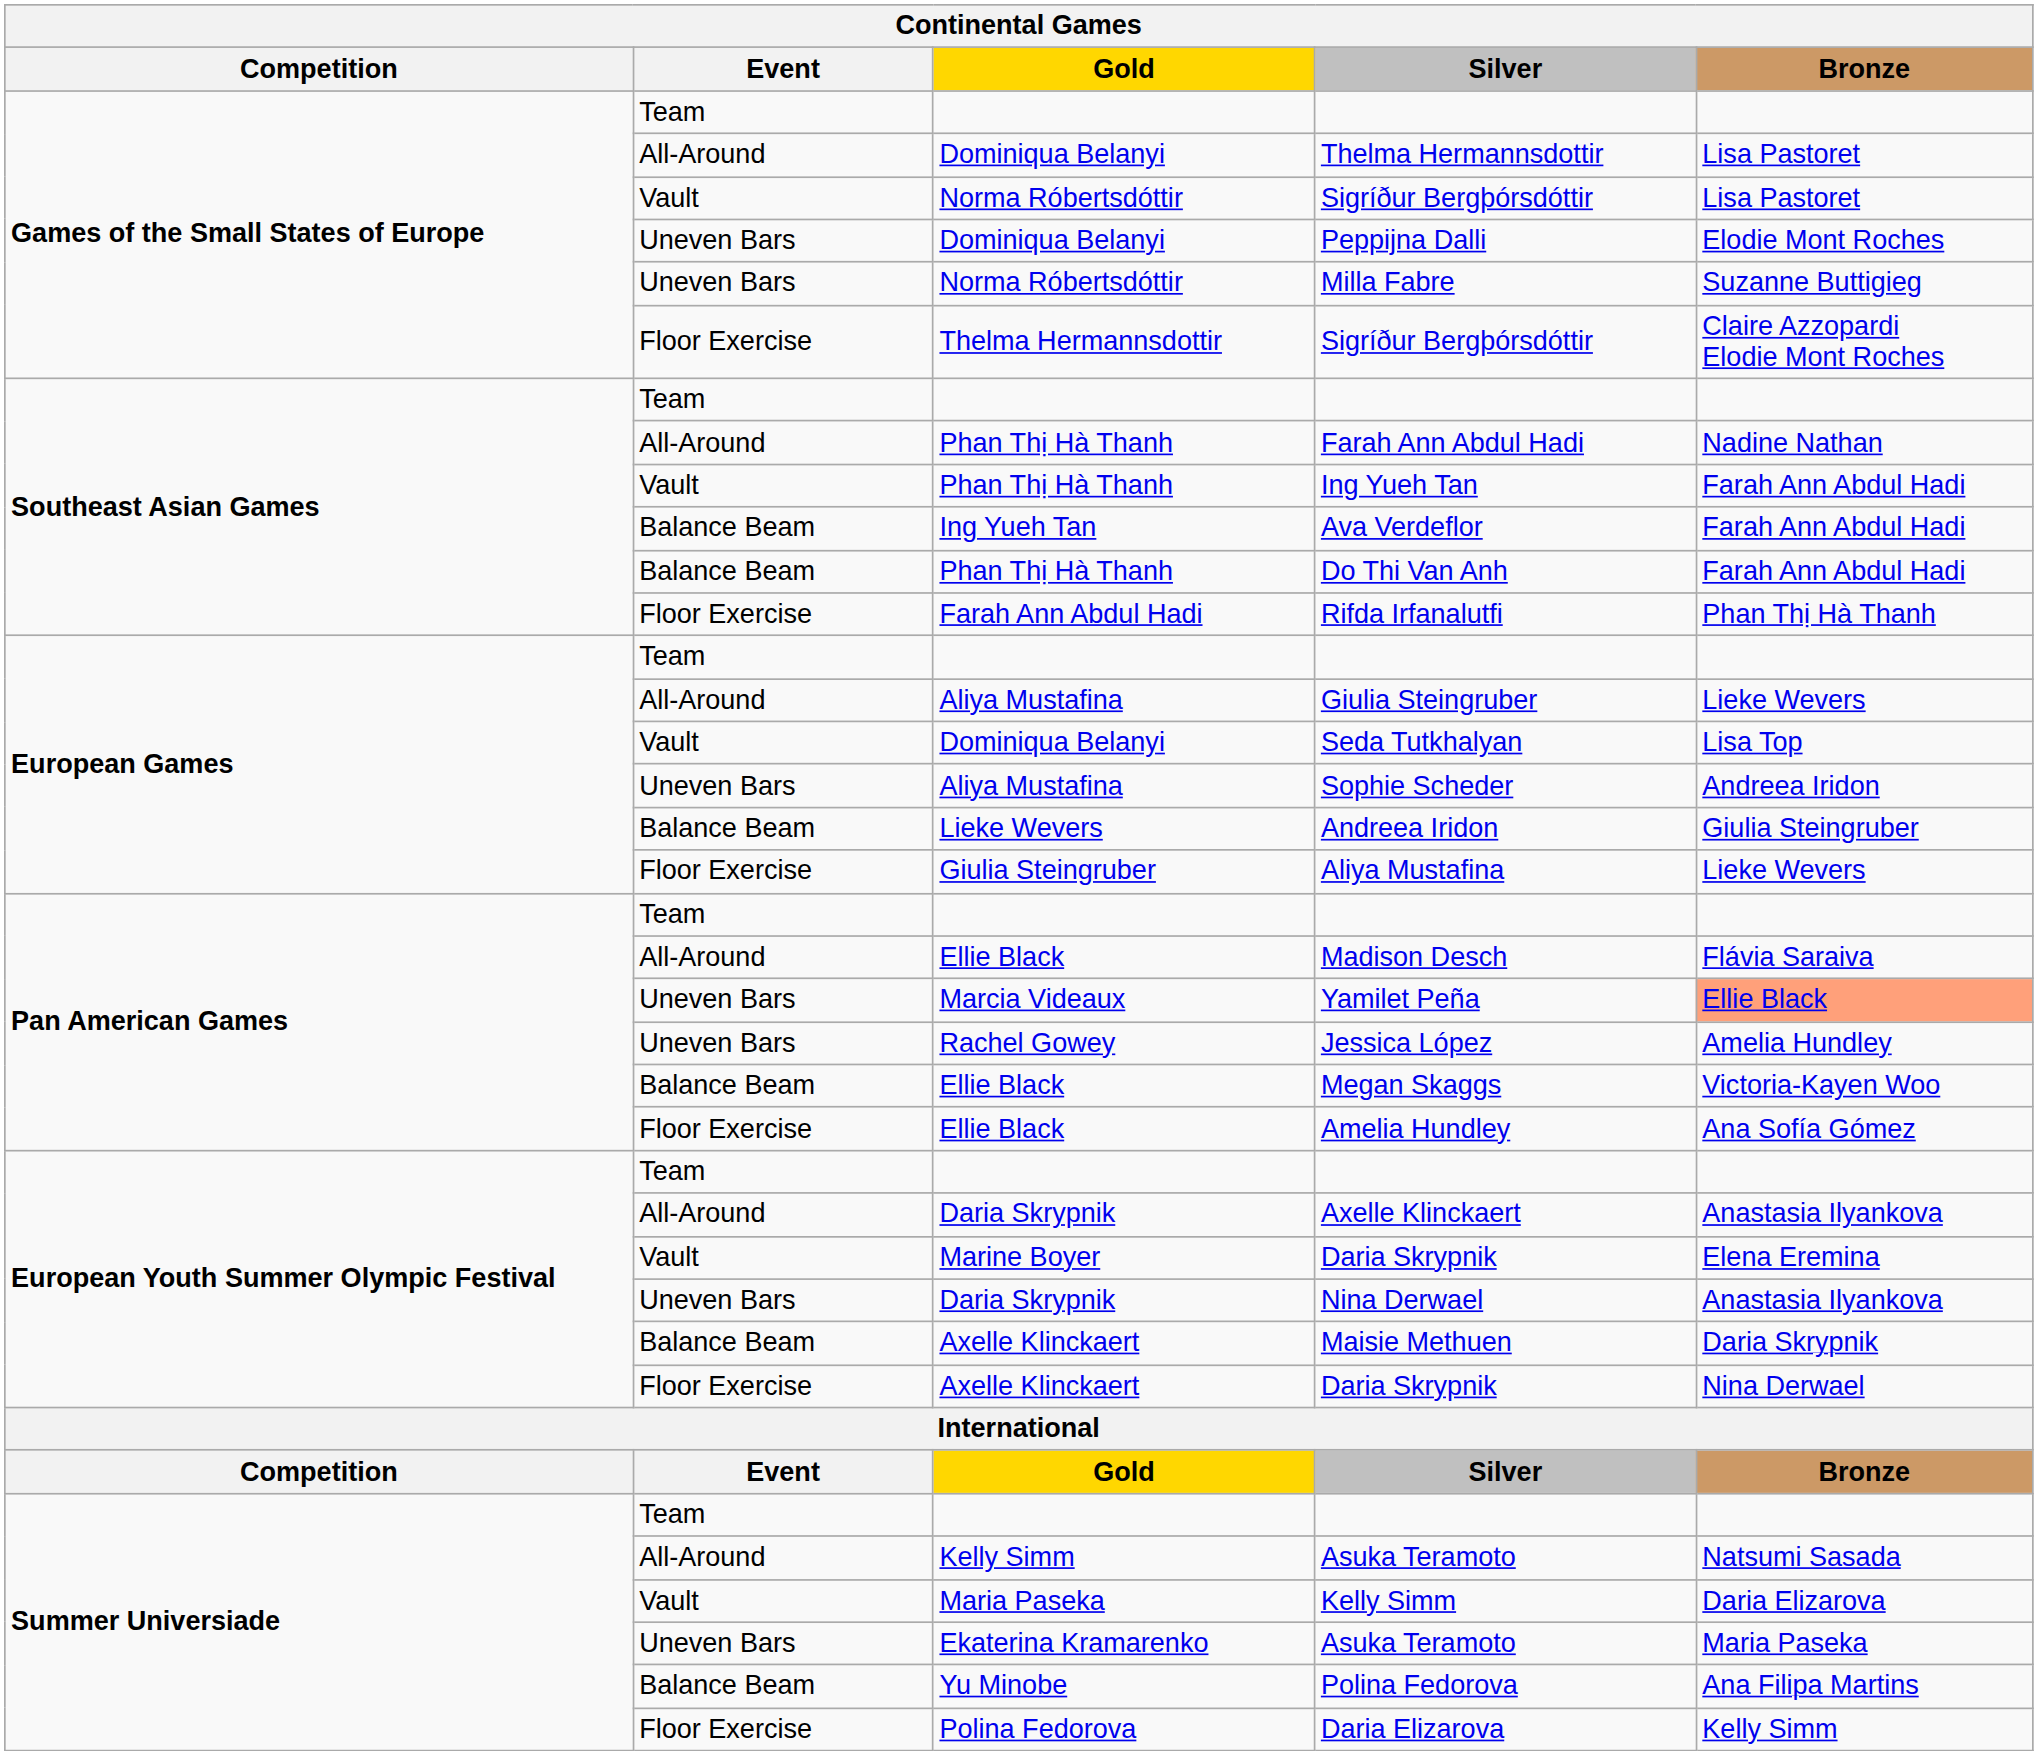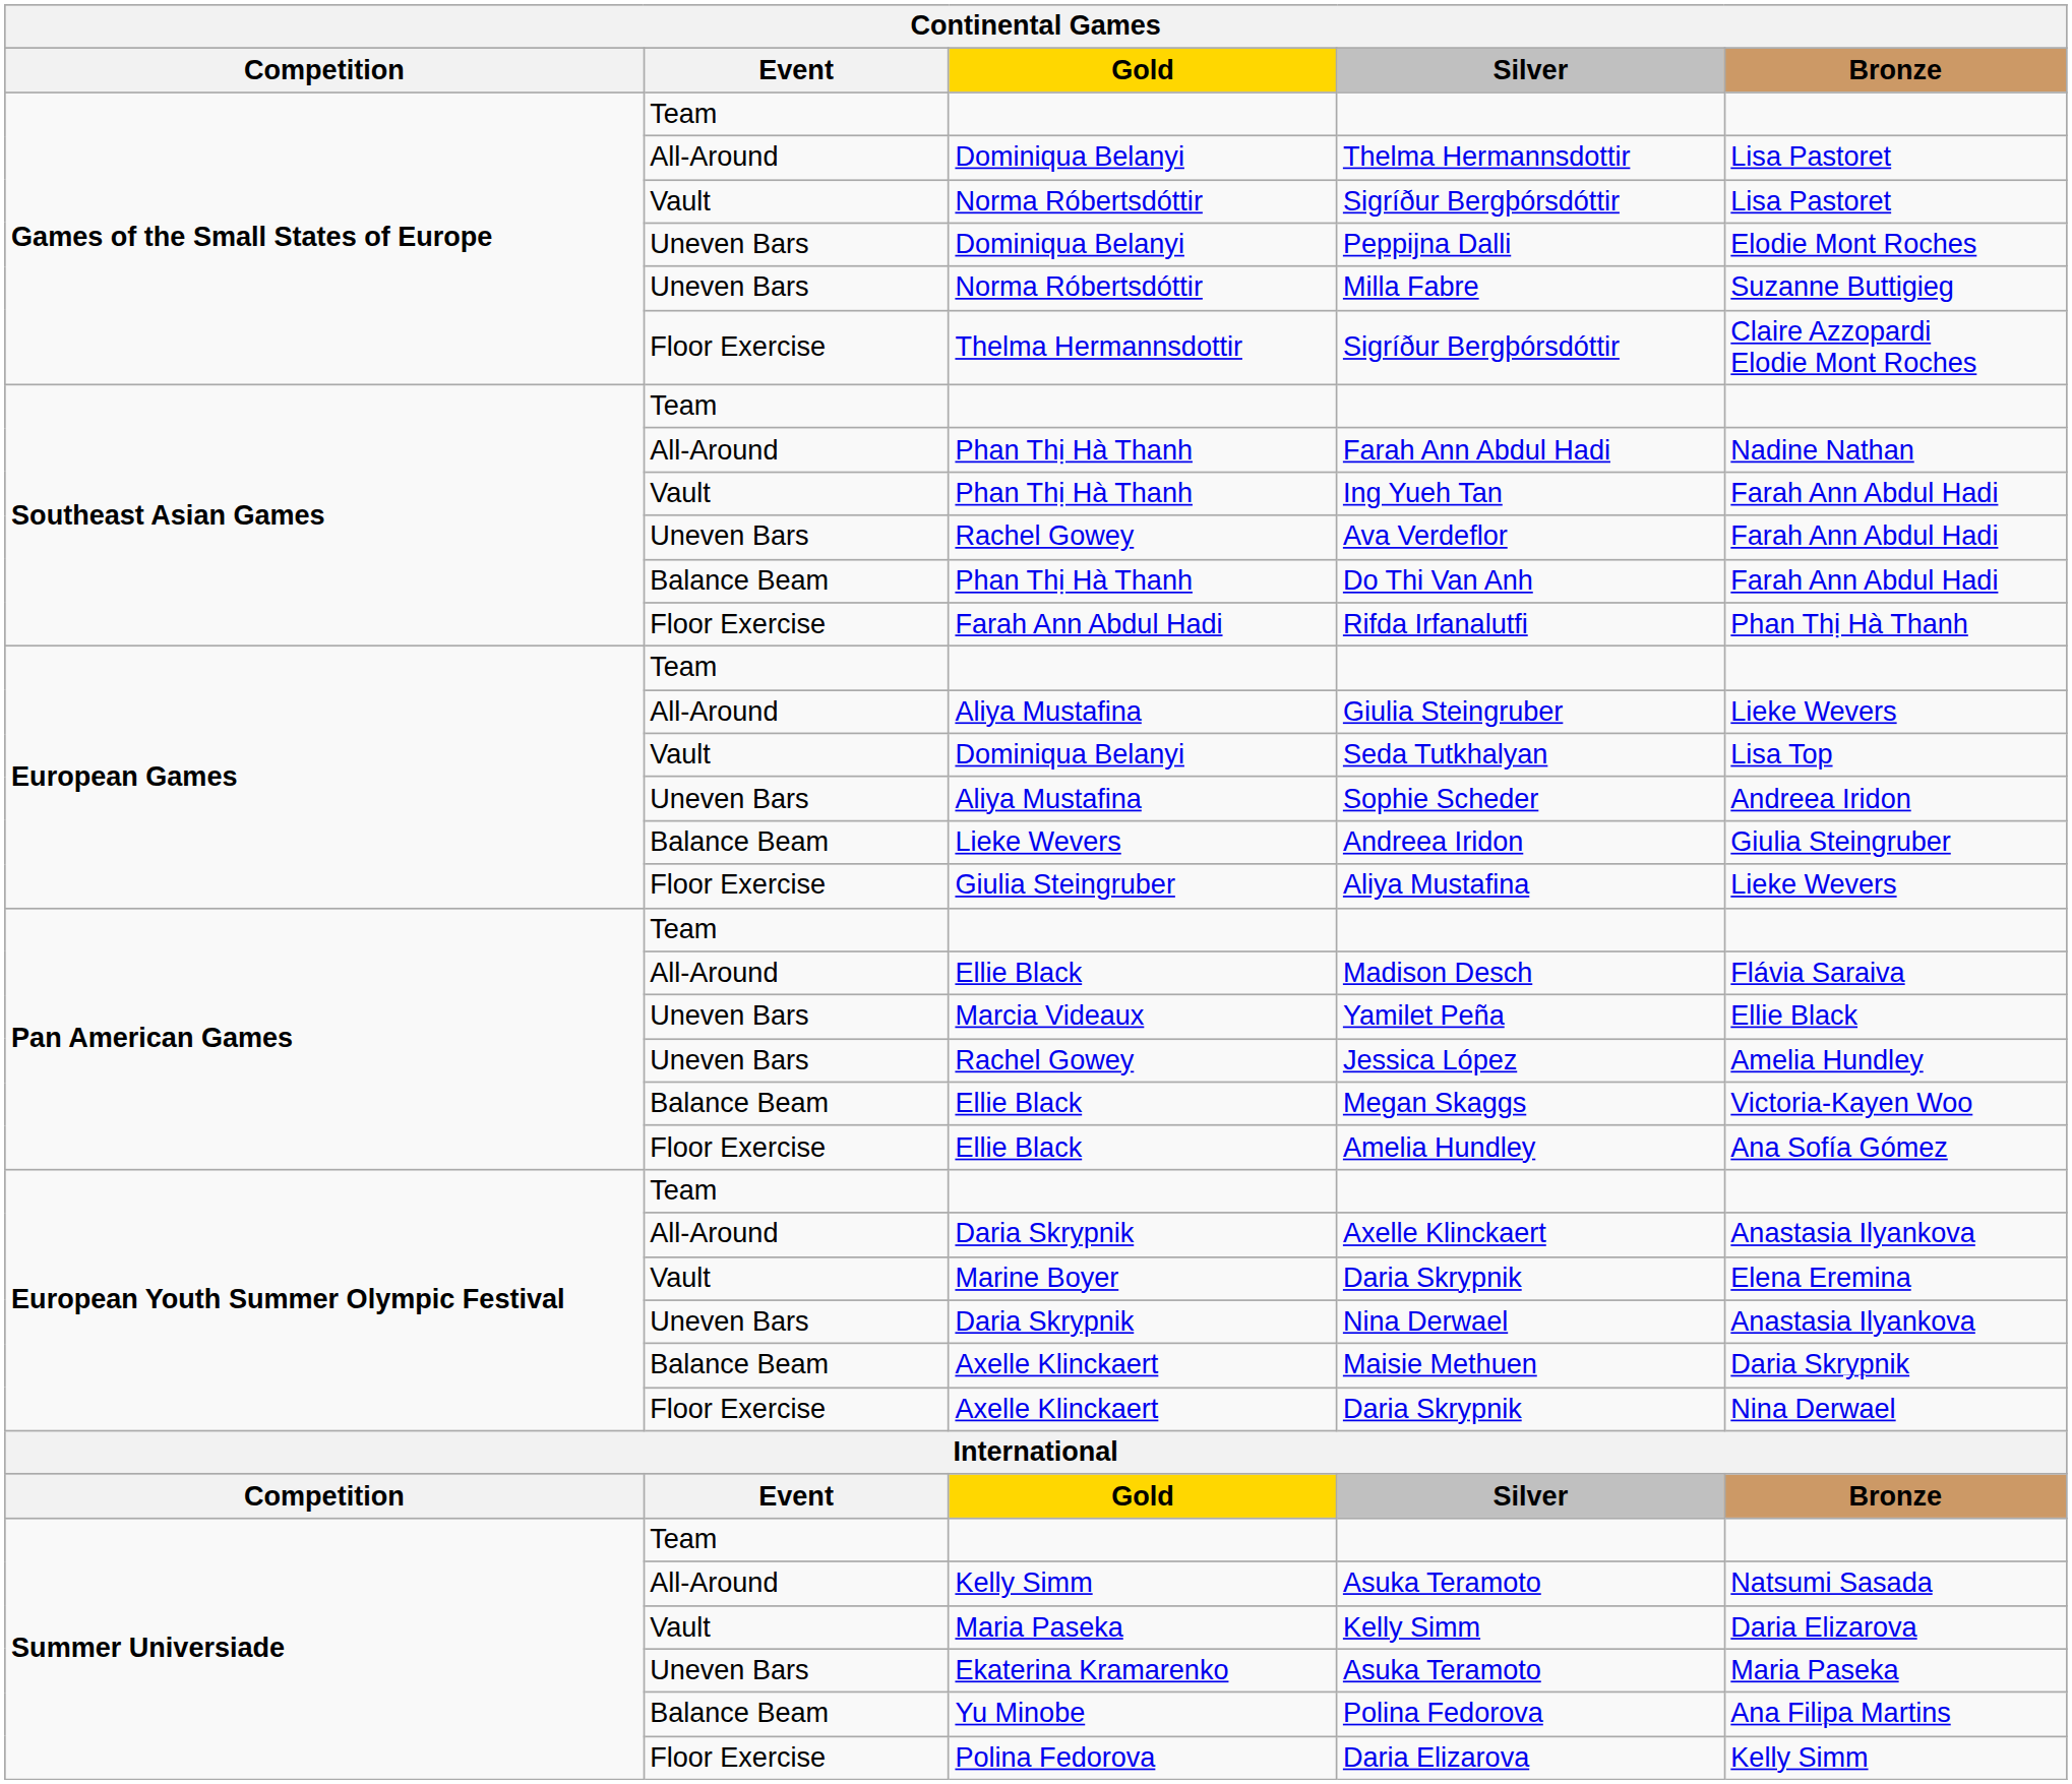 <table class="wikitable" style="width:95%;">
 <tr>
 <th colspan=5>Continental Games</th>
 </tr>
 <tr>
 <th style="text-align:center; width:11%;">Competition</th>
 <th style="text-align:center; width:4%;">Event</th>
 <td style="text-align:center; width:5%; background:gold;"><strong>Gold</strong></td>
 <td style="text-align:center; width:5%; background:silver;"><strong>Silver</strong></td>
 <td style="text-align:center; width:5%; background:#c96;"><strong>Bronze</strong></td>
 </tr>
 <tr>
 <td rowspan=6><strong>Games of the Small States of Europe</strong></td>
 <td>Team</td>
 <td></td>
 <td></td>
 <td></td>
 </tr>
 <tr>
 <td>All-Around</td>
 <td> <a href='#'>Dominiqua Belanyi</a></td>
 <td> <a href='#'>Thelma Hermannsdottir</a></td>
 <td> <a href='#'>Lisa Pastoret</a></td>
 </tr>
 <tr>
 <td>Vault</td>
 <td> <a href='#'>Norma Róbertsdóttir</a></td>
 <td> <a href='#'>Sigríður Bergþórsdóttir</a></td>
 <td> <a href='#'>Lisa Pastoret</a></td>
 </tr>
 <tr>
 <td>Uneven Bars</td>
 <td> <a href='#'>Dominiqua Belanyi</a></td>
 <td> <a href='#'>Peppijna Dalli</a></td>
 <td> <a href='#'>Elodie Mont Roches</a></td>
 </tr>
 <tr>
 <td>Uneven Bars</td>
 <td> <a href='#'>Norma Róbertsdóttir</a></td>
 <td> <a href='#'>Milla Fabre</a></td>
 <td> <a href='#'>Suzanne Buttigieg</a></td>
 </tr>
 <tr>
 <td>Floor Exercise</td>
 <td> <a href='#'>Thelma Hermannsdottir</a></td>
 <td> <a href='#'>Sigríður Bergþórsdóttir</a></td>
 <td> <a href='#'>Claire Azzopardi</a><br> <a href='#'>Elodie Mont Roches</a></td>
 </tr>
 <tr>
 <td rowspan=6><strong>Southeast Asian Games</strong></td>
 <td>Team</td>
 <td></td>
 <td></td>
 <td></td>
 </tr>
 <tr>
 <td>All-Around</td>
 <td> <a href='#'>Phan Thị Hà Thanh</a></td>
 <td> <a href='#'>Farah Ann Abdul Hadi</a></td>
 <td> <a href='#'>Nadine Nathan</a></td>
 </tr>
 <tr>
 <td>Vault</td>
 <td> <a href='#'>Phan Thị Hà Thanh</a></td>
 <td> <a href='#'>Ing Yueh Tan</a></td>
 <td> <a href='#'>Farah Ann Abdul Hadi</a></td>
 </tr>
 <tr>
-<td>Balance Beam</td>
-<td> <a href='#'>Ing Yueh Tan</a></td>
+<td>Uneven Bars</td>
+<td> <a href='#'>Rachel Gowey</a></td>
 <td> <a href='#'>Ava Verdeflor</a></td>
 <td> <a href='#'>Farah Ann Abdul Hadi</a></td>
 </tr>
 <tr>
 <td>Balance Beam</td>
 <td> <a href='#'>Phan Thị Hà Thanh</a></td>
 <td> <a href='#'>Do Thi Van Anh</a></td>
 <td> <a href='#'>Farah Ann Abdul Hadi</a></td>
 </tr>
 <tr>
 <td>Floor Exercise</td>
 <td> <a href='#'>Farah Ann Abdul Hadi</a></td>
 <td> <a href='#'>Rifda Irfanalutfi</a></td>
 <td> <a href='#'>Phan Thị Hà Thanh</a></td>
 </tr>
 <tr>
 <td rowspan=6><strong>European Games</strong></td>
 <td>Team</td>
 <td></td>
 <td></td>
 <td></td>
 </tr>
 <tr>
 <td>All-Around</td>
 <td> <a href='#'>Aliya Mustafina</a></td>
 <td> <a href='#'>Giulia Steingruber</a></td>
 <td> <a href='#'>Lieke Wevers</a></td>
 </tr>
 <tr>
 <td>Vault</td>
 <td> <a href='#'>Dominiqua Belanyi</a></td>
 <td> <a href='#'>Seda Tutkhalyan</a></td>
 <td> <a href='#'>Lisa Top</a></td>
 </tr>
 <tr>
 <td>Uneven Bars</td>
 <td> <a href='#'>Aliya Mustafina</a></td>
 <td> <a href='#'>Sophie Scheder</a></td>
 <td> <a href='#'>Andreea Iridon</a></td>
 </tr>
 <tr>
 <td>Balance Beam</td>
 <td> <a href='#'>Lieke Wevers</a></td>
 <td> <a href='#'>Andreea Iridon</a></td>
 <td> <a href='#'>Giulia Steingruber</a></td>
 </tr>
 <tr>
 <td>Floor Exercise</td>
 <td> <a href='#'>Giulia Steingruber</a></td>
 <td> <a href='#'>Aliya Mustafina</a></td>
 <td> <a href='#'>Lieke Wevers</a></td>
 </tr>
 <tr>
 <td rowspan=6><strong>Pan American Games</strong></td>
 <td>Team</td>
 <td></td>
 <td></td>
 <td></td>
 </tr>
 <tr>
 <td>All-Around</td>
 <td> <a href='#'>Ellie Black</a></td>
 <td> <a href='#'>Madison Desch</a></td>
 <td> <a href='#'>Flávia Saraiva</a></td>
 </tr>
 <tr>
 <td>Uneven Bars</td>
 <td> <a href='#'>Marcia Videaux</a></td>
 <td> <a href='#'>Yamilet Peña</a></td>
-<td style="background: lightsalmon;"> <a href='#'>Ellie Black</a></td>
+<td> <a href='#'>Ellie Black</a></td>
 </tr>
 <tr>
 <td>Uneven Bars</td>
 <td> <a href='#'>Rachel Gowey</a></td>
 <td> <a href='#'>Jessica López</a></td>
 <td> <a href='#'>Amelia Hundley</a></td>
 </tr>
 <tr>
 <td>Balance Beam</td>
 <td> <a href='#'>Ellie Black</a></td>
 <td> <a href='#'>Megan Skaggs</a></td>
 <td> <a href='#'>Victoria-Kayen Woo</a></td>
 </tr>
 <tr>
 <td>Floor Exercise</td>
 <td> <a href='#'>Ellie Black</a></td>
 <td> <a href='#'>Amelia Hundley</a></td>
 <td> <a href='#'>Ana Sofía Gómez</a></td>
 </tr>
 <tr>
 <td rowspan=6><strong>European Youth Summer Olympic Festival</strong></td>
 <td>Team</td>
 <td></td>
 <td></td>
 <td></td>
 </tr>
 <tr>
 <td>All-Around</td>
 <td> <a href='#'>Daria Skrypnik</a></td>
 <td> <a href='#'>Axelle Klinckaert</a></td>
 <td> <a href='#'>Anastasia Ilyankova</a></td>
 </tr>
 <tr>
 <td>Vault</td>
 <td> <a href='#'>Marine Boyer</a></td>
 <td> <a href='#'>Daria Skrypnik</a></td>
 <td> <a href='#'>Elena Eremina</a></td>
 </tr>
 <tr>
 <td>Uneven Bars</td>
 <td> <a href='#'>Daria Skrypnik</a></td>
 <td> <a href='#'>Nina Derwael</a></td>
 <td> <a href='#'>Anastasia Ilyankova</a></td>
 </tr>
 <tr>
 <td>Balance Beam</td>
 <td> <a href='#'>Axelle Klinckaert</a></td>
 <td> <a href='#'>Maisie Methuen</a></td>
 <td> <a href='#'>Daria Skrypnik</a></td>
 </tr>
 <tr>
 <td>Floor Exercise</td>
 <td> <a href='#'>Axelle Klinckaert</a></td>
 <td> <a href='#'>Daria Skrypnik</a></td>
 <td> <a href='#'>Nina Derwael</a></td>
 </tr>
 <tr>
 <th colspan=5>International</th>
 </tr>
 <tr>
 <th style="text-align:center; width:5%;">Competition</th>
 <th style="text-align:center; width:5%;">Event</th>
 <td style="text-align:center; width:5%; background:gold;"><strong>Gold</strong></td>
 <td style="text-align:center; width:5%; background:silver;"><strong>Silver</strong></td>
 <td style="text-align:center; width:5%; background:#c96;"><strong>Bronze</strong></td>
 </tr>
 <tr>
 <td rowspan=6><strong>Summer Universiade</strong></td>
 <td>Team</td>
 <td></td>
 <td></td>
 <td></td>
 </tr>
 <tr>
 <td>All-Around</td>
 <td> <a href='#'>Kelly Simm</a></td>
 <td> <a href='#'>Asuka Teramoto</a></td>
 <td> <a href='#'>Natsumi Sasada</a></td>
 </tr>
 <tr>
 <td>Vault</td>
 <td> <a href='#'>Maria Paseka</a></td>
 <td> <a href='#'>Kelly Simm</a></td>
 <td> <a href='#'>Daria Elizarova</a></td>
 </tr>
 <tr>
 <td>Uneven Bars</td>
 <td> <a href='#'>Ekaterina Kramarenko</a></td>
 <td> <a href='#'>Asuka Teramoto</a></td>
 <td> <a href='#'>Maria Paseka</a></td>
 </tr>
 <tr>
 <td>Balance Beam</td>
 <td> <a href='#'>Yu Minobe</a></td>
 <td> <a href='#'>Polina Fedorova</a></td>
 <td> <a href='#'>Ana Filipa Martins</a></td>
 </tr>
 <tr>
 <td>Floor Exercise</td>
 <td> <a href='#'>Polina Fedorova</a></td>
 <td> <a href='#'>Daria Elizarova</a></td>
 <td> <a href='#'>Kelly Simm</a></td>
 </tr>
 </table>
